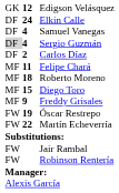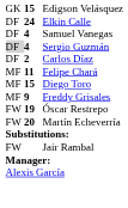 <table cellspacing="0" cellpadding="0" style="font-size:90%; margin:0.2em auto;">
 <tr>
 <th width="25"></th>
 <th width="25"></th>
 </tr>
 <tr>
 <td>GK</td>
-<td><strong>12</strong></td>
+<td><strong>15</strong></td>
 <td> Edigson Velásquez</td>
 </tr>
 <tr>
 <td>DF</td>
 <td><strong>24</strong></td>
 <td> <a href='#'>Elkin Calle</a></td>
 </tr>
 <tr>
 <td>DF</td>
 <td><strong>4</strong></td>
 <td> Samuel Vanegas</td>
 <td></td>
 <td></td>
 </tr>
 <tr>
 <td style="background: lightgrey;">DF</td>
 <td><strong>4</strong></td>
 <td> <a href='#'>Sergio Guzmán</a></td>
 </tr>
 <tr>
 <td>DF</td>
 <td><strong>2</strong></td>
 <td> <a href='#'>Carlos Díaz</a></td>
 </tr>
 <tr>
 <td>MF</td>
 <td><strong>11</strong></td>
 <td> <a href='#'>Felipe Chará</a></td>
 </tr>
 <tr>
 <td>MF</td>
-<td><strong>18</strong></td>
-<td> Roberto Moreno</td>
-<td></td>
-<td></td>
-</tr>
-<tr>
-<td>MF</td>
 <td><strong>15</strong></td>
 <td> <a href='#'>Diego Toro</a></td>
 </tr>
 <tr>
 <td>MF</td>
 <td><strong>9</strong></td>
 <td> <a href='#'>Freddy Grisales</a></td>
 </tr>
 <tr>
 <td>FW</td>
 <td><strong>19</strong></td>
 <td> Óscar Restrepo</td>
 <td></td>
 <td></td>
 </tr>
 <tr>
 <td>FW</td>
-<td><strong>22</strong></td>
+<td><strong>20</strong></td>
 <td> Martín Echeverría</td>
 <td></td>
 <td></td>
 </tr>
 <tr>
 <td colspan=3><strong>Substitutions:</strong></td>
 </tr>
 <tr>
 <td>FW</td>
 <td></td>
 <td> Jair Rambal</td>
 <td></td>
 <td></td>
 </tr>
 <tr>
-<td>FW</td>
-<td></td>
-<td> <a href='#'>Robinson Rentería</a></td>
-<td></td>
-<td></td>
-</tr>
-<tr>
 <td colspan=3><strong>Manager:</strong></td>
 </tr>
 <tr>
 <td colspan=4> <a href='#'>Alexis García</a></td>
 </tr>
 </table>
